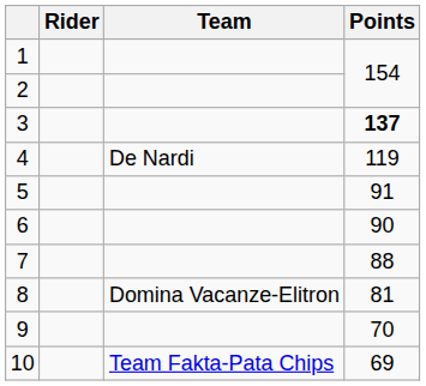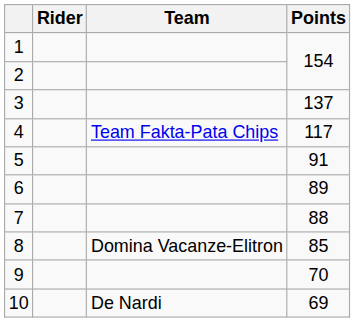 <table class="wikitable">
 <tr>
 <th></th>
 <th>Rider</th>
 <th>Team</th>
 <th>Points</th>
 </tr>
 <tr>
 <td style="text-align:center;">1</td>
 <td> </td>
 <td></td>
 <td style="text-align:center;" rowspan="2">154</td>
 </tr>
 <tr>
 <td style="text-align:center;">2</td>
 <td></td>
 <td></td>
 </tr>
 <tr>
 <td style="text-align:center;">3</td>
 <td></td>
 <td></td>
-<td style="text-align:center;"><strong>137</strong></td>
+<td style="text-align:center;">137</td>
 </tr>
 <tr>
 <td style="text-align:center;">4</td>
 <td></td>
-<td>De Nardi</td>
-<td style="text-align:center;">119</td>
+<td><a href='#'>Team Fakta-Pata Chips</a></td>
+<td style="text-align:center;">117</td>
 </tr>
 <tr>
 <td style="text-align:center;">5</td>
 <td></td>
 <td></td>
 <td style="text-align:center;">91</td>
 </tr>
 <tr>
 <td style="text-align:center;">6</td>
 <td></td>
 <td></td>
-<td style="text-align:center;">90</td>
+<td style="text-align:center;">89</td>
 </tr>
 <tr>
 <td style="text-align:center;">7</td>
 <td></td>
 <td></td>
 <td style="text-align:center;">88</td>
 </tr>
 <tr>
 <td style="text-align:center;">8</td>
 <td></td>
 <td>Domina Vacanze-Elitron</td>
-<td style="text-align:center;">81</td>
+<td style="text-align:center;">85</td>
 </tr>
 <tr>
 <td style="text-align:center;">9</td>
 <td></td>
 <td></td>
 <td style="text-align:center;">70</td>
 </tr>
 <tr>
 <td style="text-align:center;">10</td>
 <td></td>
-<td><a href='#'>Team Fakta-Pata Chips</a></td>
+<td>De Nardi</td>
 <td style="text-align:center;">69</td>
 </tr>
 </table>
